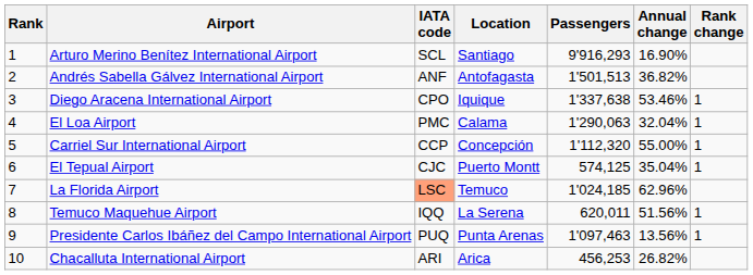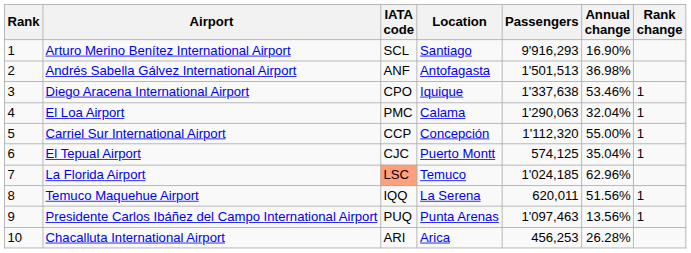 <table class="wikitable sortable">
 <tr>
 <th>Rank</th>
 <th>Airport</th>
 <th>IATA<br>code</th>
 <th>Location</th>
 <th>Passengers</th>
 <th data-sort-type="number">Annual<br>change</th>
 <th>Rank<br>change</th>
 </tr>
 <tr>
 <td>1</td>
 <td><a href='#'>Arturo Merino Benítez International Airport</a></td>
 <td>SCL</td>
 <td><a href='#'>Santiago</a></td>
 <td align="right">9'916,293</td>
 <td align="right">16.90% </td>
 <td></td>
 </tr>
 <tr>
 <td>2</td>
 <td><a href='#'>Andrés Sabella Gálvez International Airport</a></td>
 <td>ANF</td>
 <td><a href='#'>Antofagasta</a></td>
 <td align="right">1'501,513</td>
-<td align="right">36.82% </td>
+<td align="right">36.98% </td>
 <td></td>
 </tr>
 <tr>
 <td>3</td>
 <td><a href='#'>Diego Aracena International Airport</a></td>
 <td>CPO</td>
 <td><a href='#'>Iquique</a></td>
 <td align="right">1'337,638</td>
 <td align="right">53.46% </td>
 <td>1</td>
 </tr>
 <tr>
 <td>4</td>
 <td><a href='#'>El Loa Airport</a></td>
 <td>PMC</td>
 <td><a href='#'>Calama</a></td>
 <td align="right">1'290,063</td>
 <td align="right">32.04% </td>
 <td>1</td>
 </tr>
 <tr>
 <td>5</td>
 <td><a href='#'>Carriel Sur International Airport</a></td>
 <td>CCP</td>
 <td><a href='#'>Concepción</a></td>
 <td align="right">1'112,320</td>
 <td align="right">55.00% </td>
 <td>1</td>
 </tr>
 <tr>
 <td>6</td>
 <td><a href='#'>El Tepual Airport</a></td>
 <td>CJC</td>
 <td><a href='#'>Puerto Montt</a></td>
 <td align="right">574,125</td>
 <td align="right">35.04% </td>
 <td>1</td>
 </tr>
 <tr>
 <td>7</td>
 <td><a href='#'>La Florida Airport</a></td>
 <td style="background: lightsalmon;">LSC</td>
 <td><a href='#'>Temuco</a></td>
 <td align="right">1'024,185</td>
 <td align="right">62.96% </td>
 <td></td>
 </tr>
 <tr>
 <td>8</td>
 <td><a href='#'>Temuco Maquehue Airport</a></td>
 <td>IQQ</td>
 <td><a href='#'>La Serena</a></td>
 <td align="right">620,011</td>
 <td align="right">51.56% </td>
 <td>1</td>
 </tr>
 <tr>
 <td>9</td>
 <td><a href='#'>Presidente Carlos Ibáñez del Campo International Airport</a></td>
 <td>PUQ</td>
 <td><a href='#'>Punta Arenas</a></td>
 <td align="right">1'097,463</td>
 <td align="right">13.56% </td>
 <td>1</td>
 </tr>
 <tr>
 <td>10</td>
 <td><a href='#'>Chacalluta International Airport</a></td>
 <td>ARI</td>
 <td><a href='#'>Arica</a></td>
 <td align="right">456,253</td>
-<td align="right">26.82% </td>
+<td align="right">26.28% </td>
 <td></td>
 </tr>
 </table>
